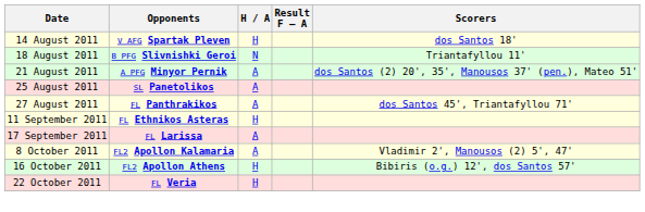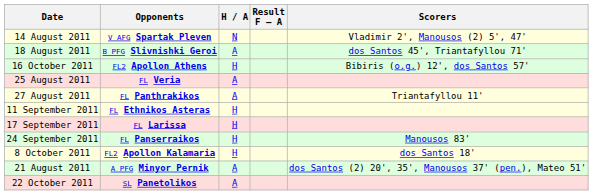 <table class="wikitable" style="text-align:center">
 <tr>
 <th>Date</th>
 <th>Opponents</th>
 <th>H / A</th>
 <th>Result<br>F – A</th>
 <th>Scorers</th>
 </tr>
 <tr bgcolor="#ffffdd">
 <td>14 August 2011</td>
 <td> <small><a href='#'>V AFG</a></small> <strong><a href='#'>Spartak Pleven</a></strong></td>
-<td><a href='#'>H</a></td>
+<td><a href='#'>N</a></td>
 <td></td>
-<td><a href='#'>dos Santos</a> 18'</td>
+<td>Vladimir 2', <a href='#'>Manousos</a> (2) 5', 47'</td>
 </tr>
 <tr bgcolor="#ddffdd">
 <td>18 August 2011</td>
 <td> <small><a href='#'>B PFG</a></small> <strong><a href='#'>Slivnishki Geroi</a></strong></td>
-<td><a href='#'>N</a></td>
+<td><a href='#'>A</a></td>
 <td></td>
-<td>Triantafyllou 11'</td>
+<td><a href='#'>dos Santos</a> 45', Triantafyllou 71'</td>
 </tr>
 <tr bgcolor="#ddffdd">
-<td>21 August 2011</td>
-<td> <small><a href='#'>A PFG</a></small> <strong><a href='#'>Minyor Pernik</a></strong></td>
-<td><a href='#'>A</a></td>
+<td>16 October 2011</td>
+<td> <small><a href='#'>FL2</a></small> <strong><a href='#'>Apollon Athens</a></strong></td>
+<td><a href='#'>H</a></td>
 <td></td>
-<td><a href='#'>dos Santos</a> (2) 20', 35', <a href='#'>Manousos</a> 37' (<a href='#'>pen.</a>), Mateo 51'</td>
+<td>Bibiris (<a href='#'>o.g.</a>) 12', <a href='#'>dos Santos</a> 57'</td>
 </tr>
 <tr bgcolor="#ffdddd">
 <td>25 August 2011</td>
-<td> <small><a href='#'>SL</a></small> <strong><a href='#'>Panetolikos</a></strong></td>
+<td> <small><a href='#'>FL</a></small> <strong><a href='#'>Veria</a></strong></td>
 <td><a href='#'>A</a></td>
 <td></td>
 <td></td>
 </tr>
 <tr bgcolor="#ffffdd">
 <td>27 August 2011</td>
 <td> <small><a href='#'>FL</a></small> <strong><a href='#'>Panthrakikos</a></strong></td>
 <td><a href='#'>A</a></td>
 <td></td>
-<td><a href='#'>dos Santos</a> 45', Triantafyllou 71'</td>
+<td>Triantafyllou 11'</td>
 </tr>
 <tr bgcolor="#ffffdd">
 <td>11 September 2011</td>
 <td> <small><a href='#'>FL</a></small> <strong><a href='#'>Ethnikos Asteras</a></strong></td>
 <td><a href='#'>H</a></td>
 <td></td>
 <td></td>
 </tr>
 <tr bgcolor="#ffdddd">
 <td>17 September 2011</td>
 <td> <small><a href='#'>FL</a></small> <strong><a href='#'>Larissa</a></strong></td>
+<td><a href='#'>H</a></td>
+<td></td>
+<td></td>
+</tr>
+<tr bgcolor="#ddffdd">
+<td>24 September 2011</td>
+<td> <small><a href='#'>FL</a></small> <strong><a href='#'>Panserraikos</a></strong></td>
+<td><a href='#'>H</a></td>
+<td></td>
+<td><a href='#'>Manousos</a> 83'</td>
+</tr>
+<tr bgcolor="#ffffdd">
+<td>8 October 2011</td>
+<td> <small><a href='#'>FL2</a></small> <strong><a href='#'>Apollon Kalamaria</a></strong></td>
+<td><a href='#'>H</a></td>
+<td></td>
+<td><a href='#'>dos Santos</a> 18'</td>
+</tr>
+<tr bgcolor="#ddffdd">
+<td>21 August 2011</td>
+<td> <small><a href='#'>A PFG</a></small> <strong><a href='#'>Minyor Pernik</a></strong></td>
+<td><a href='#'>A</a></td>
+<td></td>
+<td><a href='#'>dos Santos</a> (2) 20', 35', <a href='#'>Manousos</a> 37' (<a href='#'>pen.</a>), Mateo 51'</td>
+</tr>
+<tr bgcolor="#ffdddd">
+<td>22 October 2011</td>
+<td> <small><a href='#'>SL</a></small> <strong><a href='#'>Panetolikos</a></strong></td>
 <td><a href='#'>A</a></td>
 <td></td>
 <td></td>
 </tr>
-<tr bgcolor="#ffffdd">
-<td>8 October 2011</td>
-<td> <small><a href='#'>FL2</a></small> <strong><a href='#'>Apollon Kalamaria</a></strong></td>
-<td><a href='#'>A</a></td>
-<td></td>
-<td>Vladimir 2', <a href='#'>Manousos</a> (2) 5', 47'</td>
-</tr>
-<tr bgcolor="#ddffdd">
-<td>16 October 2011</td>
-<td> <small><a href='#'>FL2</a></small> <strong><a href='#'>Apollon Athens</a></strong></td>
-<td><a href='#'>H</a></td>
-<td></td>
-<td>Bibiris (<a href='#'>o.g.</a>) 12', <a href='#'>dos Santos</a> 57'</td>
-</tr>
-<tr bgcolor="#ffdddd">
-<td>22 October 2011</td>
-<td> <small><a href='#'>FL</a></small> <strong><a href='#'>Veria</a></strong></td>
-<td><a href='#'>H</a></td>
-<td></td>
-<td></td>
-</tr>
 </table>
